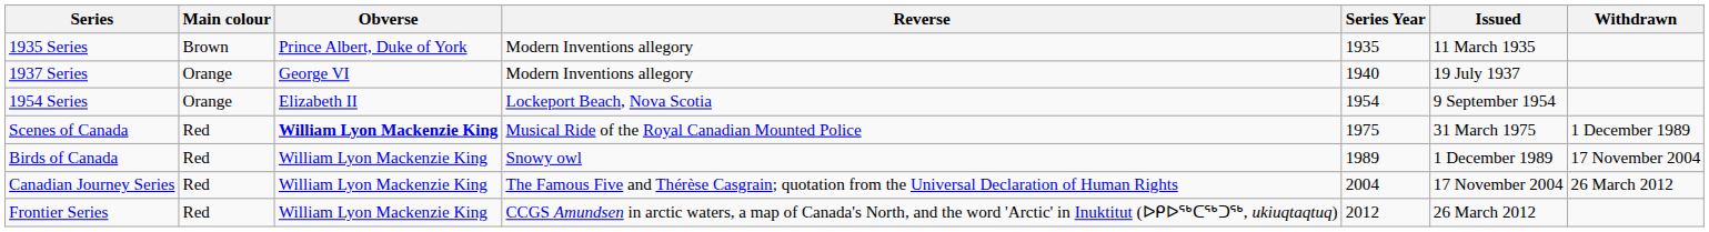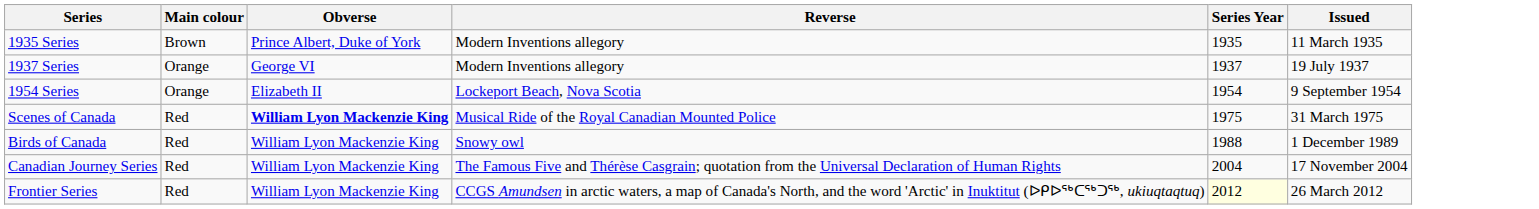 <table class="wikitable" style="font-size: 90%">
 <tr>
 <th>Series</th>
 <th>Main colour</th>
 <th>Obverse</th>
 <th>Reverse</th>
 <th>Series Year</th>
 <th>Issued</th>
-<th>Withdrawn</th>
 </tr>
 <tr>
 <td><a href='#'>1935 Series</a></td>
 <td> Brown</td>
 <td><a href='#'>Prince Albert, Duke of York</a></td>
 <td>Modern Inventions allegory</td>
 <td>1935</td>
 <td>11 March 1935</td>
-<td></td>
 </tr>
 <tr>
 <td><a href='#'>1937 Series</a></td>
 <td> Orange</td>
 <td><a href='#'>George VI</a></td>
 <td>Modern Inventions allegory</td>
-<td>1940</td>
+<td>1937</td>
 <td>19 July 1937</td>
-<td></td>
 </tr>
 <tr>
 <td><a href='#'>1954 Series</a></td>
 <td> Orange</td>
 <td><a href='#'>Elizabeth II</a></td>
 <td><a href='#'>Lockeport Beach</a>, <a href='#'>Nova Scotia</a></td>
 <td>1954</td>
 <td>9 September 1954</td>
-<td></td>
 </tr>
 <tr>
 <td><a href='#'>Scenes of Canada</a></td>
 <td> Red</td>
 <td><strong><a href='#'>William Lyon Mackenzie King</a></strong></td>
 <td><a href='#'>Musical Ride</a> of the <a href='#'>Royal Canadian Mounted Police</a></td>
 <td>1975</td>
 <td>31 March 1975</td>
-<td>1 December 1989</td>
 </tr>
 <tr>
 <td><a href='#'>Birds of Canada</a></td>
 <td> Red</td>
 <td><a href='#'>William Lyon Mackenzie King</a></td>
 <td><a href='#'>Snowy owl</a></td>
-<td>1989</td>
+<td>1988</td>
 <td>1 December 1989</td>
-<td>17 November 2004</td>
 </tr>
 <tr>
 <td><a href='#'>Canadian Journey Series</a></td>
 <td> Red</td>
 <td><a href='#'>William Lyon Mackenzie King</a></td>
 <td><a href='#'>The Famous Five</a> and <a href='#'>Thérèse Casgrain</a>; quotation from the <a href='#'>Universal Declaration of Human Rights</a></td>
 <td>2004</td>
 <td>17 November 2004</td>
-<td>26 March 2012</td>
 </tr>
 <tr>
 <td><a href='#'>Frontier Series</a></td>
 <td> Red</td>
 <td><a href='#'>William Lyon Mackenzie King</a></td>
 <td><a href='#'>CCGS <em>Amundsen</em></a> in arctic waters, a map of Canada's North, and the word 'Arctic' in <a href='#'>Inuktitut</a> (ᐅᑭᐅᖅᑕᖅᑐᖅ, <em>ukiuqtaqtuq</em>)</td>
-<td>2012</td>
+<td style="background: lightyellow;">2012</td>
 <td>26 March 2012</td>
-<td></td>
 </tr>
 </table>
